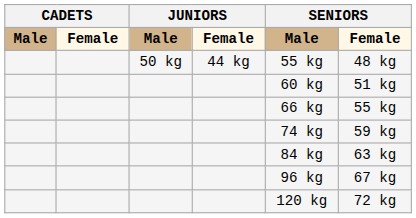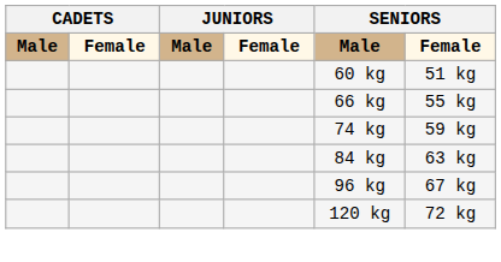 <table class="wikitable" width= "60%" align="center" border="1" cellpadding="2" cellspacing="0" style="margin: 1em Auto;float: center;border: 1px #aaa solid;border-collapse: collapse;background:	#F5F5F5;">
 <tr>
 <th colspan=2>CADETS</th>
 <th colspan=2>JUNIORS</th>
 <th colspan=2>SENIORS</th>
 </tr>
 <tr>
 <td align=center bgcolor="#D2B48C"><strong>Male</strong></td>
 <td align=center bgcolor="#FFF8E7"><strong>Female</strong></td>
 <td align=center bgcolor="#D2B48C"><strong>Male</strong></td>
 <td align=center bgcolor="#FFF8E7"><strong>Female</strong></td>
 <td align=center bgcolor="#D2B48C"><strong>Male</strong></td>
 <td align=center bgcolor="#FFF8E7"><strong>Female</strong></td>
-</tr>
-<tr>
-<td align=center></td>
-<td align=center></td>
-<td align=center>50 kg</td>
-<td align=center>44 kg</td>
-<td align=center>55 kg</td>
-<td align=center>48 kg</td>
 </tr>
 <tr>
 <td align=center></td>
 <td align=center></td>
 <td align=center></td>
 <td align=center></td>
 <td align=center>60 kg</td>
 <td align=center>51 kg</td>
 </tr>
 <tr>
 <td align=center></td>
 <td align=center></td>
 <td align=center></td>
 <td align=center></td>
 <td align=center>66 kg</td>
 <td align=center>55 kg</td>
 </tr>
 <tr>
 <td align=center></td>
 <td align=center></td>
 <td align=center></td>
 <td align=center></td>
 <td align=center>74 kg</td>
 <td align=center>59 kg</td>
 </tr>
 <tr>
 <td align=center></td>
 <td align=center></td>
 <td align=center></td>
 <td align=center></td>
 <td align=center>84 kg</td>
 <td align=center>63 kg</td>
 </tr>
 <tr>
 <td align=center></td>
 <td align=center></td>
 <td align=center></td>
 <td align=center></td>
 <td align=center>96 kg</td>
 <td align=center>67 kg</td>
 </tr>
 <tr>
 <td align=center></td>
 <td align=center></td>
 <td align=center></td>
 <td align=center></td>
 <td align=center>120 kg</td>
 <td align=center>72 kg</td>
 </tr>
 </table>
